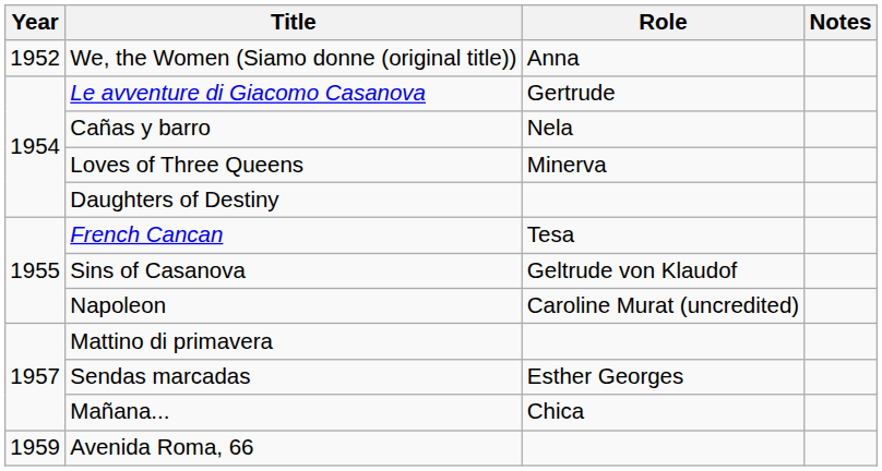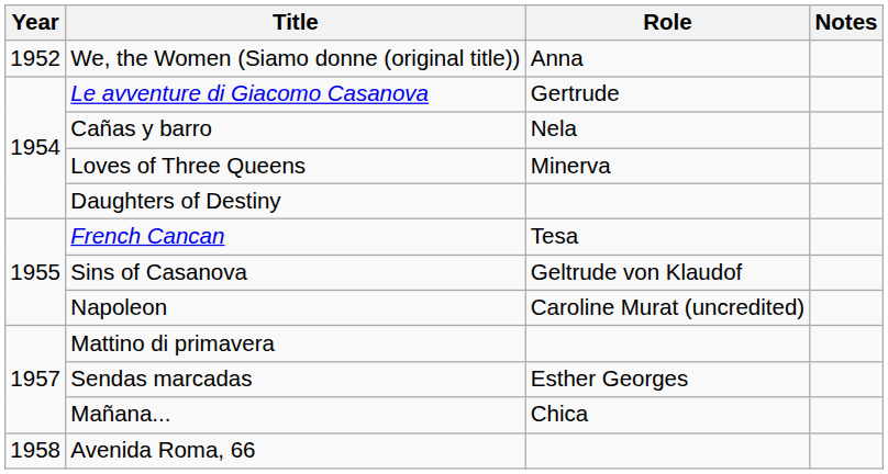 <table class="wikitable sortable">
 <tr>
 <th>Year</th>
 <th>Title</th>
 <th>Role</th>
 <th class="unsortable">Notes</th>
 </tr>
 <tr>
 <td>1952</td>
 <td>We, the Women (Siamo donne (original title))</td>
 <td>Anna</td>
 <td></td>
 </tr>
 <tr>
 <td rowspan="4">1954</td>
 <td><em><a href='#'>Le avventure di Giacomo Casanova</a></em></td>
 <td>Gertrude</td>
 <td></td>
 </tr>
 <tr>
 <td>Cañas y barro</td>
 <td>Nela</td>
 <td></td>
 </tr>
 <tr>
 <td>Loves of Three Queens</td>
 <td>Minerva</td>
 <td></td>
 </tr>
 <tr>
 <td>Daughters of Destiny</td>
 <td></td>
 <td></td>
 </tr>
 <tr>
 <td rowspan="3">1955</td>
 <td><em><a href='#'>French Cancan</a></em></td>
 <td>Tesa</td>
 <td></td>
 </tr>
 <tr>
 <td>Sins of Casanova</td>
 <td>Geltrude von Klaudof</td>
 <td></td>
 </tr>
 <tr>
 <td>Napoleon</td>
 <td>Caroline Murat (uncredited)</td>
 <td></td>
 </tr>
 <tr>
 <td rowspan="3">1957</td>
 <td>Mattino di primavera</td>
 <td></td>
 <td></td>
 </tr>
 <tr>
 <td>Sendas marcadas</td>
 <td>Esther Georges</td>
 <td></td>
 </tr>
 <tr>
 <td>Mañana...</td>
 <td>Chica</td>
 <td></td>
 </tr>
 <tr>
-<td>1959</td>
+<td>1958</td>
 <td>Avenida Roma, 66</td>
 <td></td>
 <td></td>
 </tr>
 </table>
